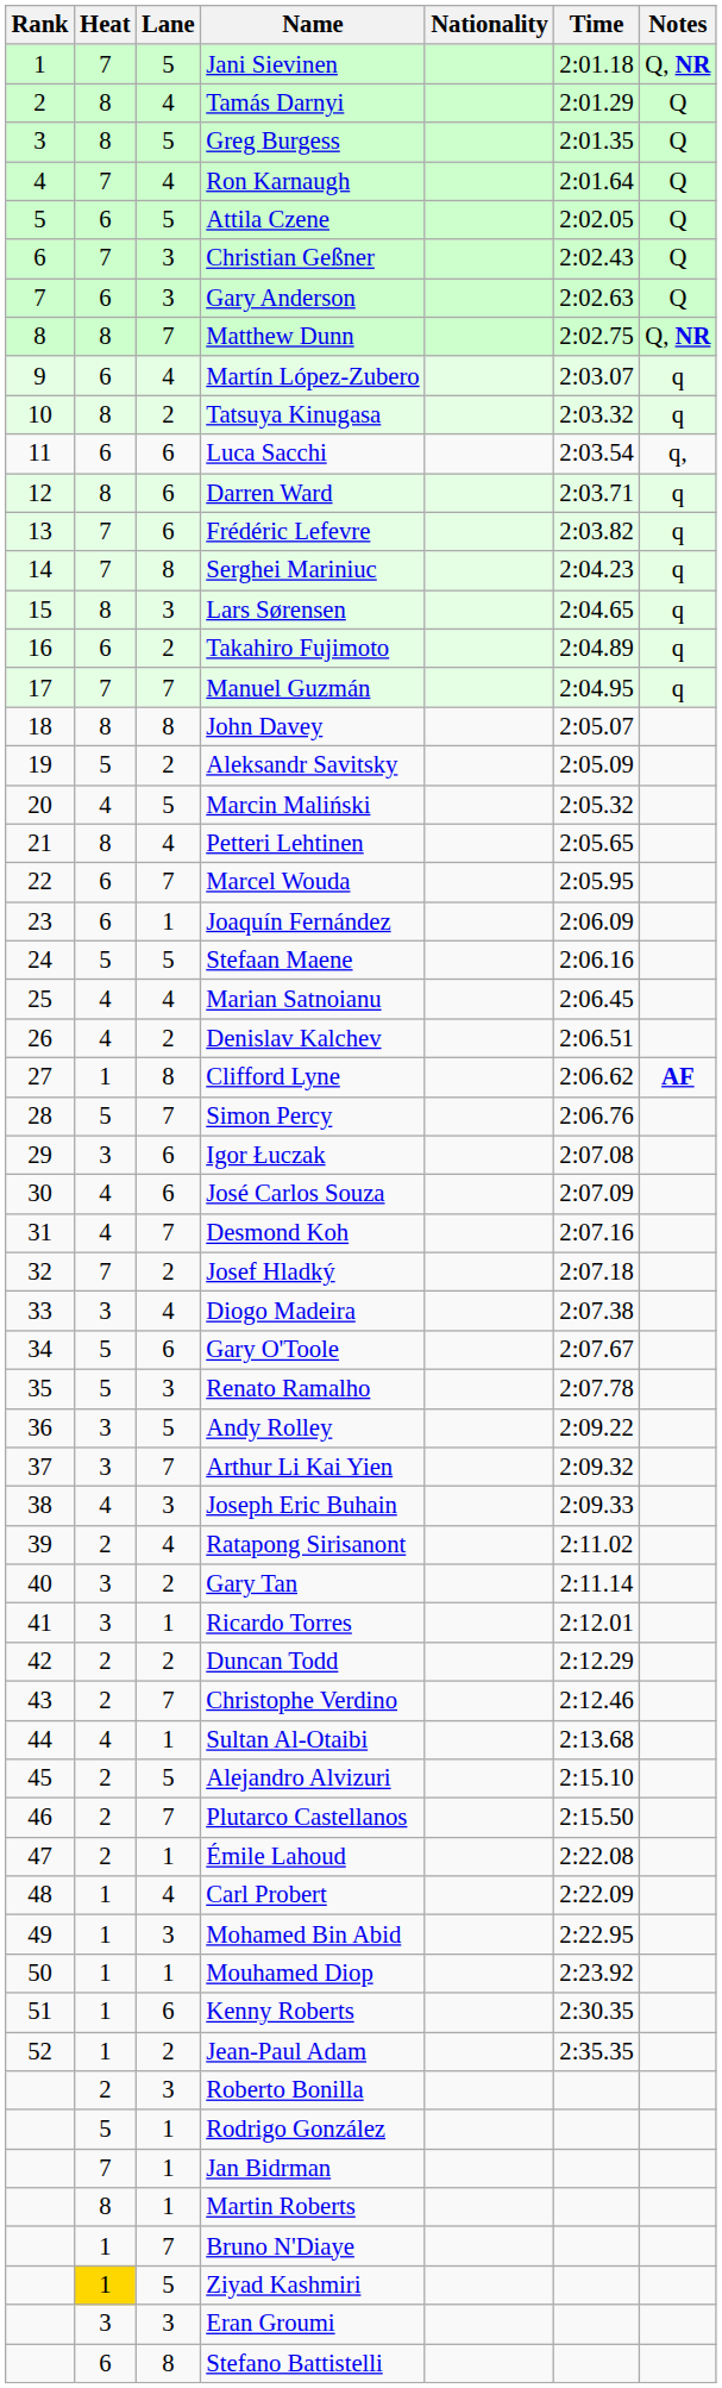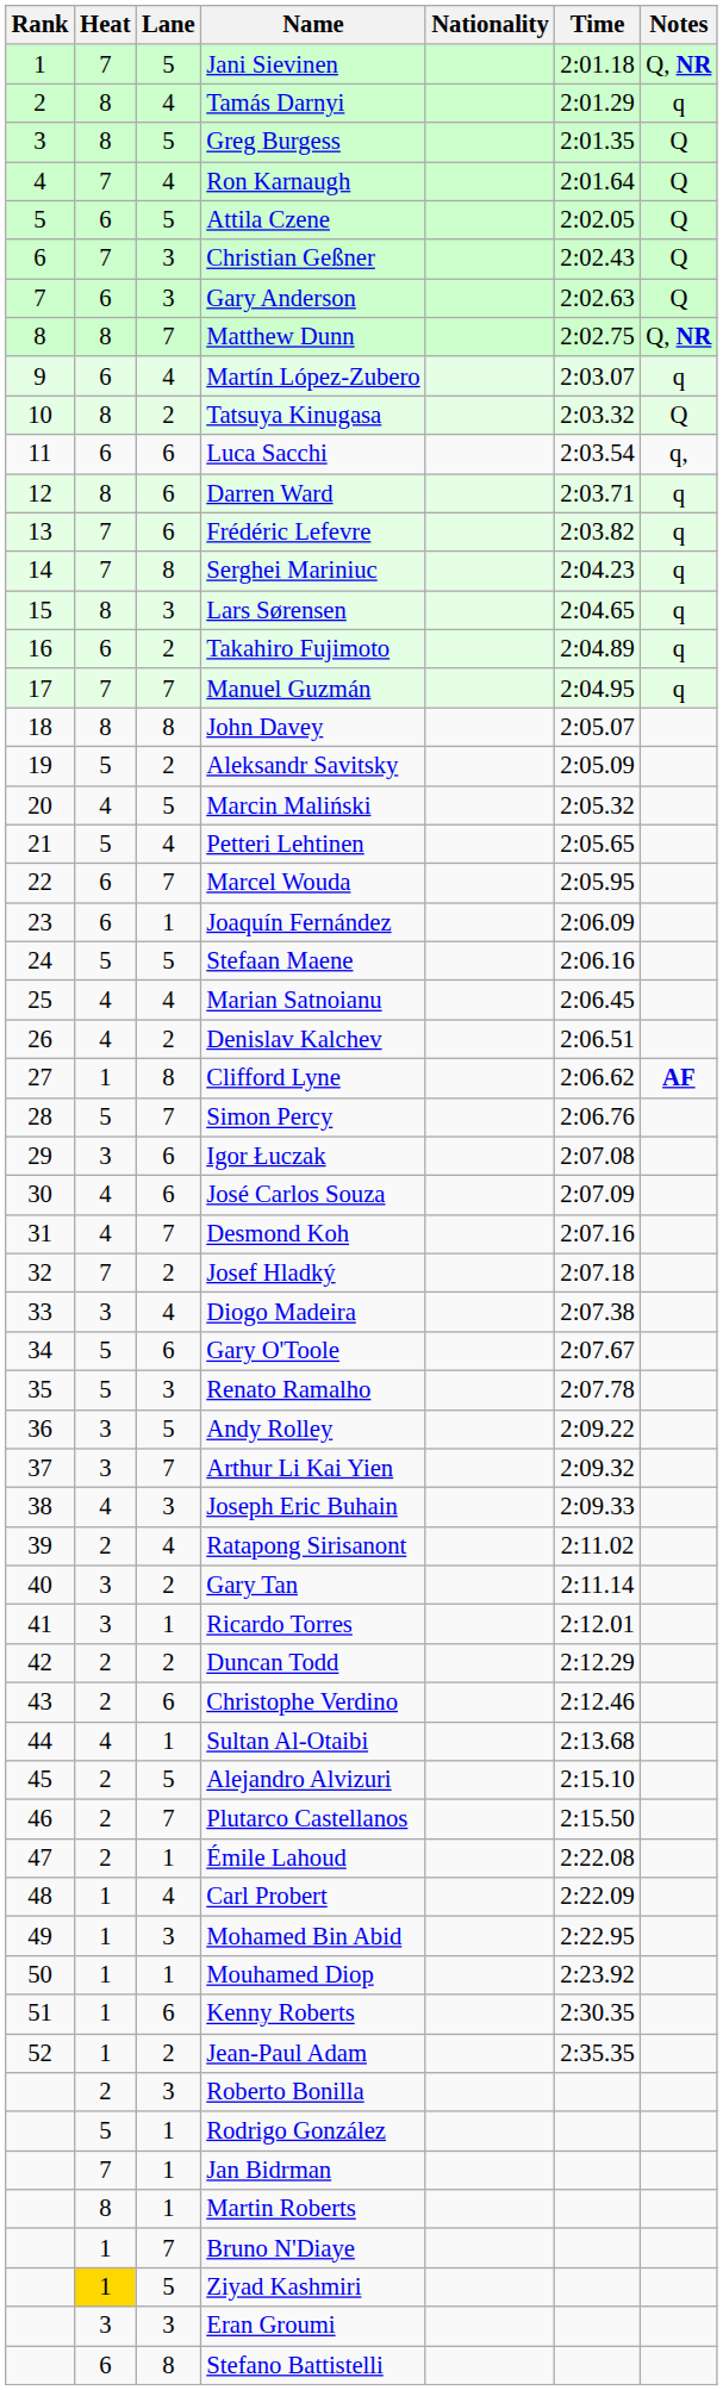 <table class="wikitable sortable" style="text-align:center">
 <tr>
 <th>Rank</th>
 <th>Heat</th>
 <th>Lane</th>
 <th>Name</th>
 <th>Nationality</th>
 <th>Time</th>
 <th>Notes</th>
 </tr>
 <tr bgcolor=#cfc>
 <td>1</td>
 <td>7</td>
 <td>5</td>
 <td align=left><a href='#'>Jani Sievinen</a></td>
 <td align=left></td>
 <td>2:01.18</td>
 <td>Q, <strong><a href='#'>NR</a></strong></td>
 </tr>
 <tr bgcolor=#cfc>
 <td>2</td>
 <td>8</td>
 <td>4</td>
 <td align=left><a href='#'>Tamás Darnyi</a></td>
 <td align=left></td>
 <td>2:01.29</td>
-<td>Q</td>
+<td>q</td>
 </tr>
 <tr bgcolor=#cfc>
 <td>3</td>
 <td>8</td>
 <td>5</td>
 <td align=left><a href='#'>Greg Burgess</a></td>
 <td align=left></td>
 <td>2:01.35</td>
 <td>Q</td>
 </tr>
 <tr bgcolor=#cfc>
 <td>4</td>
 <td>7</td>
 <td>4</td>
 <td align=left><a href='#'>Ron Karnaugh</a></td>
 <td align=left></td>
 <td>2:01.64</td>
 <td>Q</td>
 </tr>
 <tr bgcolor=#cfc>
 <td>5</td>
 <td>6</td>
 <td>5</td>
 <td align=left><a href='#'>Attila Czene</a></td>
 <td align=left></td>
 <td>2:02.05</td>
 <td>Q</td>
 </tr>
 <tr bgcolor=#cfc>
 <td>6</td>
 <td>7</td>
 <td>3</td>
 <td align=left><a href='#'>Christian Geßner</a></td>
 <td align=left></td>
 <td>2:02.43</td>
 <td>Q</td>
 </tr>
 <tr bgcolor=#cfc>
 <td>7</td>
 <td>6</td>
 <td>3</td>
 <td align=left><a href='#'>Gary Anderson</a></td>
 <td align=left></td>
 <td>2:02.63</td>
 <td>Q</td>
 </tr>
 <tr bgcolor=#cfc>
 <td>8</td>
 <td>8</td>
 <td>7</td>
 <td align=left><a href='#'>Matthew Dunn</a></td>
 <td align=left></td>
 <td>2:02.75</td>
 <td>Q, <strong><a href='#'>NR</a></strong></td>
 </tr>
 <tr bgcolor=e5ffe5>
 <td>9</td>
 <td>6</td>
 <td>4</td>
 <td align=left><a href='#'>Martín López-Zubero</a></td>
 <td align=left></td>
 <td>2:03.07</td>
 <td>q</td>
 </tr>
 <tr bgcolor=e5ffe5>
 <td>10</td>
 <td>8</td>
 <td>2</td>
 <td align=left><a href='#'>Tatsuya Kinugasa</a></td>
 <td align=left></td>
 <td>2:03.32</td>
-<td>q</td>
+<td>Q</td>
 </tr>
 <tr>
 <td>11</td>
 <td>6</td>
 <td>6</td>
 <td align=left><a href='#'>Luca Sacchi</a></td>
 <td align=left></td>
 <td>2:03.54</td>
 <td>q, </td>
 </tr>
 <tr bgcolor=e5ffe5>
 <td>12</td>
 <td>8</td>
 <td>6</td>
 <td align=left><a href='#'>Darren Ward</a></td>
 <td align=left></td>
 <td>2:03.71</td>
 <td>q</td>
 </tr>
 <tr bgcolor=e5ffe5>
 <td>13</td>
 <td>7</td>
 <td>6</td>
 <td align=left><a href='#'>Frédéric Lefevre</a></td>
 <td align=left></td>
 <td>2:03.82</td>
 <td>q</td>
 </tr>
 <tr bgcolor=e5ffe5>
 <td>14</td>
 <td>7</td>
 <td>8</td>
 <td align=left><a href='#'>Serghei Mariniuc</a></td>
 <td align=left></td>
 <td>2:04.23</td>
 <td>q</td>
 </tr>
 <tr bgcolor=e5ffe5>
 <td>15</td>
 <td>8</td>
 <td>3</td>
 <td align=left><a href='#'>Lars Sørensen</a></td>
 <td align=left></td>
 <td>2:04.65</td>
 <td>q</td>
 </tr>
 <tr bgcolor=e5ffe5>
 <td>16</td>
 <td>6</td>
 <td>2</td>
 <td align=left><a href='#'>Takahiro Fujimoto</a></td>
 <td align=left></td>
 <td>2:04.89</td>
 <td>q</td>
 </tr>
 <tr bgcolor=e5ffe5>
 <td>17</td>
 <td>7</td>
 <td>7</td>
 <td align=left><a href='#'>Manuel Guzmán</a></td>
 <td align=left></td>
 <td>2:04.95</td>
 <td>q</td>
 </tr>
 <tr>
 <td>18</td>
 <td>8</td>
 <td>8</td>
 <td align=left><a href='#'>John Davey</a></td>
 <td align=left></td>
 <td>2:05.07</td>
 <td></td>
 </tr>
 <tr>
 <td>19</td>
 <td>5</td>
 <td>2</td>
 <td align=left><a href='#'>Aleksandr Savitsky</a></td>
 <td align=left></td>
 <td>2:05.09</td>
 <td></td>
 </tr>
 <tr>
 <td>20</td>
 <td>4</td>
 <td>5</td>
 <td align=left><a href='#'>Marcin Maliński</a></td>
 <td align=left></td>
 <td>2:05.32</td>
 <td></td>
 </tr>
 <tr>
 <td>21</td>
-<td>8</td>
+<td>5</td>
 <td>4</td>
 <td align=left><a href='#'>Petteri Lehtinen</a></td>
 <td align=left></td>
 <td>2:05.65</td>
 <td></td>
 </tr>
 <tr>
 <td>22</td>
 <td>6</td>
 <td>7</td>
 <td align=left><a href='#'>Marcel Wouda</a></td>
 <td align=left></td>
 <td>2:05.95</td>
 <td></td>
 </tr>
 <tr>
 <td>23</td>
 <td>6</td>
 <td>1</td>
 <td align=left><a href='#'>Joaquín Fernández</a></td>
 <td align=left></td>
 <td>2:06.09</td>
 <td></td>
 </tr>
 <tr>
 <td>24</td>
 <td>5</td>
 <td>5</td>
 <td align=left><a href='#'>Stefaan Maene</a></td>
 <td align=left></td>
 <td>2:06.16</td>
 <td></td>
 </tr>
 <tr>
 <td>25</td>
 <td>4</td>
 <td>4</td>
 <td align=left><a href='#'>Marian Satnoianu</a></td>
 <td align=left></td>
 <td>2:06.45</td>
 <td></td>
 </tr>
 <tr>
 <td>26</td>
 <td>4</td>
 <td>2</td>
 <td align=left><a href='#'>Denislav Kalchev</a></td>
 <td align=left></td>
 <td>2:06.51</td>
 <td></td>
 </tr>
 <tr>
 <td>27</td>
 <td>1</td>
 <td>8</td>
 <td align=left><a href='#'>Clifford Lyne</a></td>
 <td align=left></td>
 <td>2:06.62</td>
 <td><strong><a href='#'>AF</a></strong></td>
 </tr>
 <tr>
 <td>28</td>
 <td>5</td>
 <td>7</td>
 <td align=left><a href='#'>Simon Percy</a></td>
 <td align=left></td>
 <td>2:06.76</td>
 <td></td>
 </tr>
 <tr>
 <td>29</td>
 <td>3</td>
 <td>6</td>
 <td align=left><a href='#'>Igor Łuczak</a></td>
 <td align=left></td>
 <td>2:07.08</td>
 <td></td>
 </tr>
 <tr>
 <td>30</td>
 <td>4</td>
 <td>6</td>
 <td align=left><a href='#'>José Carlos Souza</a></td>
 <td align=left></td>
 <td>2:07.09</td>
 <td></td>
 </tr>
 <tr>
 <td>31</td>
 <td>4</td>
 <td>7</td>
 <td align=left><a href='#'>Desmond Koh</a></td>
 <td align=left></td>
 <td>2:07.16</td>
 <td></td>
 </tr>
 <tr>
 <td>32</td>
 <td>7</td>
 <td>2</td>
 <td align=left><a href='#'>Josef Hladký</a></td>
 <td align=left></td>
 <td>2:07.18</td>
 <td></td>
 </tr>
 <tr>
 <td>33</td>
 <td>3</td>
 <td>4</td>
 <td align=left><a href='#'>Diogo Madeira</a></td>
 <td align=left></td>
 <td>2:07.38</td>
 <td></td>
 </tr>
 <tr>
 <td>34</td>
 <td>5</td>
 <td>6</td>
 <td align=left><a href='#'>Gary O'Toole</a></td>
 <td align=left></td>
 <td>2:07.67</td>
 <td></td>
 </tr>
 <tr>
 <td>35</td>
 <td>5</td>
 <td>3</td>
 <td align=left><a href='#'>Renato Ramalho</a></td>
 <td align=left></td>
 <td>2:07.78</td>
 <td></td>
 </tr>
 <tr>
 <td>36</td>
 <td>3</td>
 <td>5</td>
 <td align=left><a href='#'>Andy Rolley</a></td>
 <td align=left></td>
 <td>2:09.22</td>
 <td></td>
 </tr>
 <tr>
 <td>37</td>
 <td>3</td>
 <td>7</td>
 <td align=left><a href='#'>Arthur Li Kai Yien</a></td>
 <td align=left></td>
 <td>2:09.32</td>
 <td></td>
 </tr>
 <tr>
 <td>38</td>
 <td>4</td>
 <td>3</td>
 <td align=left><a href='#'>Joseph Eric Buhain</a></td>
 <td align=left></td>
 <td>2:09.33</td>
 <td></td>
 </tr>
 <tr>
 <td>39</td>
 <td>2</td>
 <td>4</td>
 <td align=left><a href='#'>Ratapong Sirisanont</a></td>
 <td align=left></td>
 <td>2:11.02</td>
 <td></td>
 </tr>
 <tr>
 <td>40</td>
 <td>3</td>
 <td>2</td>
 <td align=left><a href='#'>Gary Tan</a></td>
 <td align=left></td>
 <td>2:11.14</td>
 <td></td>
 </tr>
 <tr>
 <td>41</td>
 <td>3</td>
 <td>1</td>
 <td align=left><a href='#'>Ricardo Torres</a></td>
 <td align=left></td>
 <td>2:12.01</td>
 <td></td>
 </tr>
 <tr>
 <td>42</td>
 <td>2</td>
 <td>2</td>
 <td align=left><a href='#'>Duncan Todd</a></td>
 <td align=left></td>
 <td>2:12.29</td>
 <td></td>
 </tr>
 <tr>
 <td>43</td>
 <td>2</td>
-<td>7</td>
+<td>6</td>
 <td align=left><a href='#'>Christophe Verdino</a></td>
 <td align=left></td>
 <td>2:12.46</td>
 <td></td>
 </tr>
 <tr>
 <td>44</td>
 <td>4</td>
 <td>1</td>
 <td align=left><a href='#'>Sultan Al-Otaibi</a></td>
 <td align=left></td>
 <td>2:13.68</td>
 <td></td>
 </tr>
 <tr>
 <td>45</td>
 <td>2</td>
 <td>5</td>
 <td align=left><a href='#'>Alejandro Alvizuri</a></td>
 <td align=left></td>
 <td>2:15.10</td>
 <td></td>
 </tr>
 <tr>
 <td>46</td>
 <td>2</td>
 <td>7</td>
 <td align=left><a href='#'>Plutarco Castellanos</a></td>
 <td align=left></td>
 <td>2:15.50</td>
 <td></td>
 </tr>
 <tr>
 <td>47</td>
 <td>2</td>
 <td>1</td>
 <td align=left><a href='#'>Émile Lahoud</a></td>
 <td align=left></td>
 <td>2:22.08</td>
 <td></td>
 </tr>
 <tr>
 <td>48</td>
 <td>1</td>
 <td>4</td>
 <td align=left><a href='#'>Carl Probert</a></td>
 <td align=left></td>
 <td>2:22.09</td>
 <td></td>
 </tr>
 <tr>
 <td>49</td>
 <td>1</td>
 <td>3</td>
 <td align=left><a href='#'>Mohamed Bin Abid</a></td>
 <td align=left></td>
 <td>2:22.95</td>
 <td></td>
 </tr>
 <tr>
 <td>50</td>
 <td>1</td>
 <td>1</td>
 <td align=left><a href='#'>Mouhamed Diop</a></td>
 <td align=left></td>
 <td>2:23.92</td>
 <td></td>
 </tr>
 <tr>
 <td>51</td>
 <td>1</td>
 <td>6</td>
 <td align=left><a href='#'>Kenny Roberts</a></td>
 <td align=left></td>
 <td>2:30.35</td>
 <td></td>
 </tr>
 <tr>
 <td>52</td>
 <td>1</td>
 <td>2</td>
 <td align=left><a href='#'>Jean-Paul Adam</a></td>
 <td align=left></td>
 <td>2:35.35</td>
 <td></td>
 </tr>
 <tr>
 <td></td>
 <td>2</td>
 <td>3</td>
 <td align=left><a href='#'>Roberto Bonilla</a></td>
 <td align=left></td>
 <td></td>
 <td></td>
 </tr>
 <tr>
 <td></td>
 <td>5</td>
 <td>1</td>
 <td align=left><a href='#'>Rodrigo González</a></td>
 <td align=left></td>
 <td></td>
 <td></td>
 </tr>
 <tr>
 <td></td>
 <td>7</td>
 <td>1</td>
 <td align=left><a href='#'>Jan Bidrman</a></td>
 <td align=left></td>
 <td></td>
 <td></td>
 </tr>
 <tr>
 <td></td>
 <td>8</td>
 <td>1</td>
 <td align=left><a href='#'>Martin Roberts</a></td>
 <td align=left></td>
 <td></td>
 <td></td>
 </tr>
 <tr>
 <td></td>
 <td>1</td>
 <td>7</td>
 <td align=left><a href='#'>Bruno N'Diaye</a></td>
 <td align=left></td>
 <td></td>
 <td></td>
 </tr>
 <tr>
 <td></td>
 <td style="background: gold;">1</td>
 <td>5</td>
 <td align=left><a href='#'>Ziyad Kashmiri</a></td>
 <td align=left></td>
 <td></td>
 <td></td>
 </tr>
 <tr>
 <td></td>
 <td>3</td>
 <td>3</td>
 <td align=left><a href='#'>Eran Groumi</a></td>
 <td align=left></td>
 <td></td>
 <td></td>
 </tr>
 <tr>
 <td></td>
 <td>6</td>
 <td>8</td>
 <td align=left><a href='#'>Stefano Battistelli</a></td>
 <td align=left></td>
 <td></td>
 <td></td>
 </tr>
 </table>
